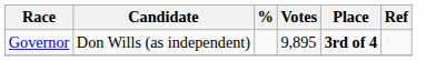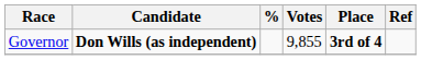 <table class="wikitable">
 <tr>
 <th>Race</th>
 <th>Candidate</th>
 <th>%</th>
 <th>Votes</th>
 <th>Place</th>
 <th>Ref</th>
 </tr>
 <tr>
 <td><a href='#'>Governor</a></td>
-<td>Don Wills (as independent)</td>
+<td><strong>Don Wills (as independent)</strong></td>
 <td></td>
-<td>9,895</td>
+<td>9,855</td>
 <td><strong>3rd of 4</strong></td>
 <td></td>
 </tr>
 <tr>
 </tr>
 </table>
